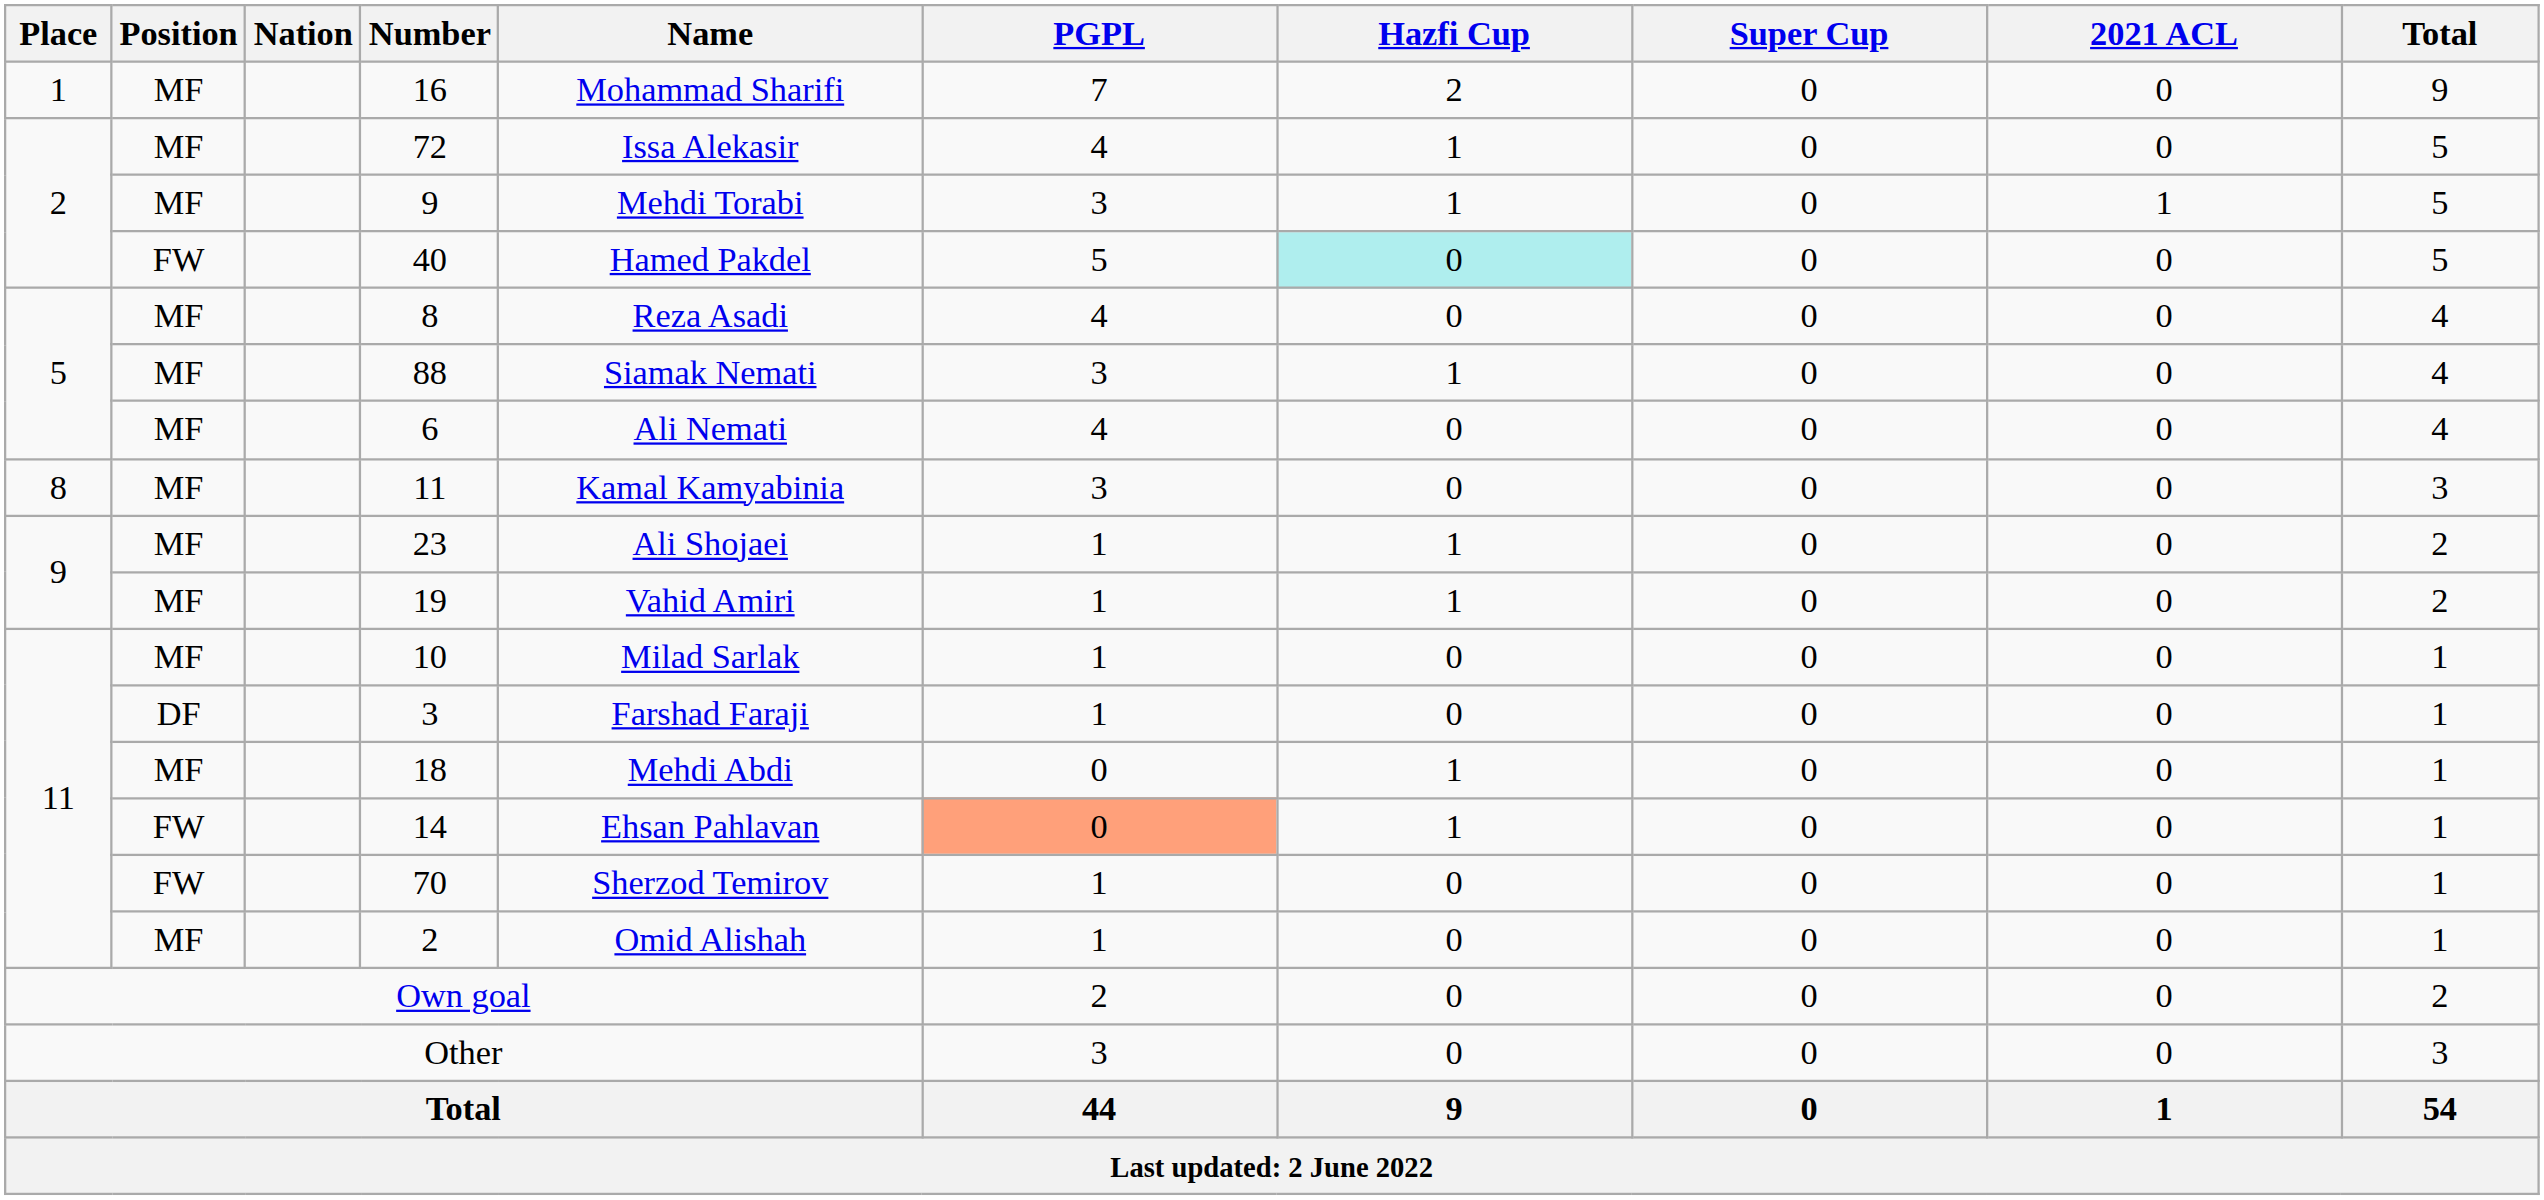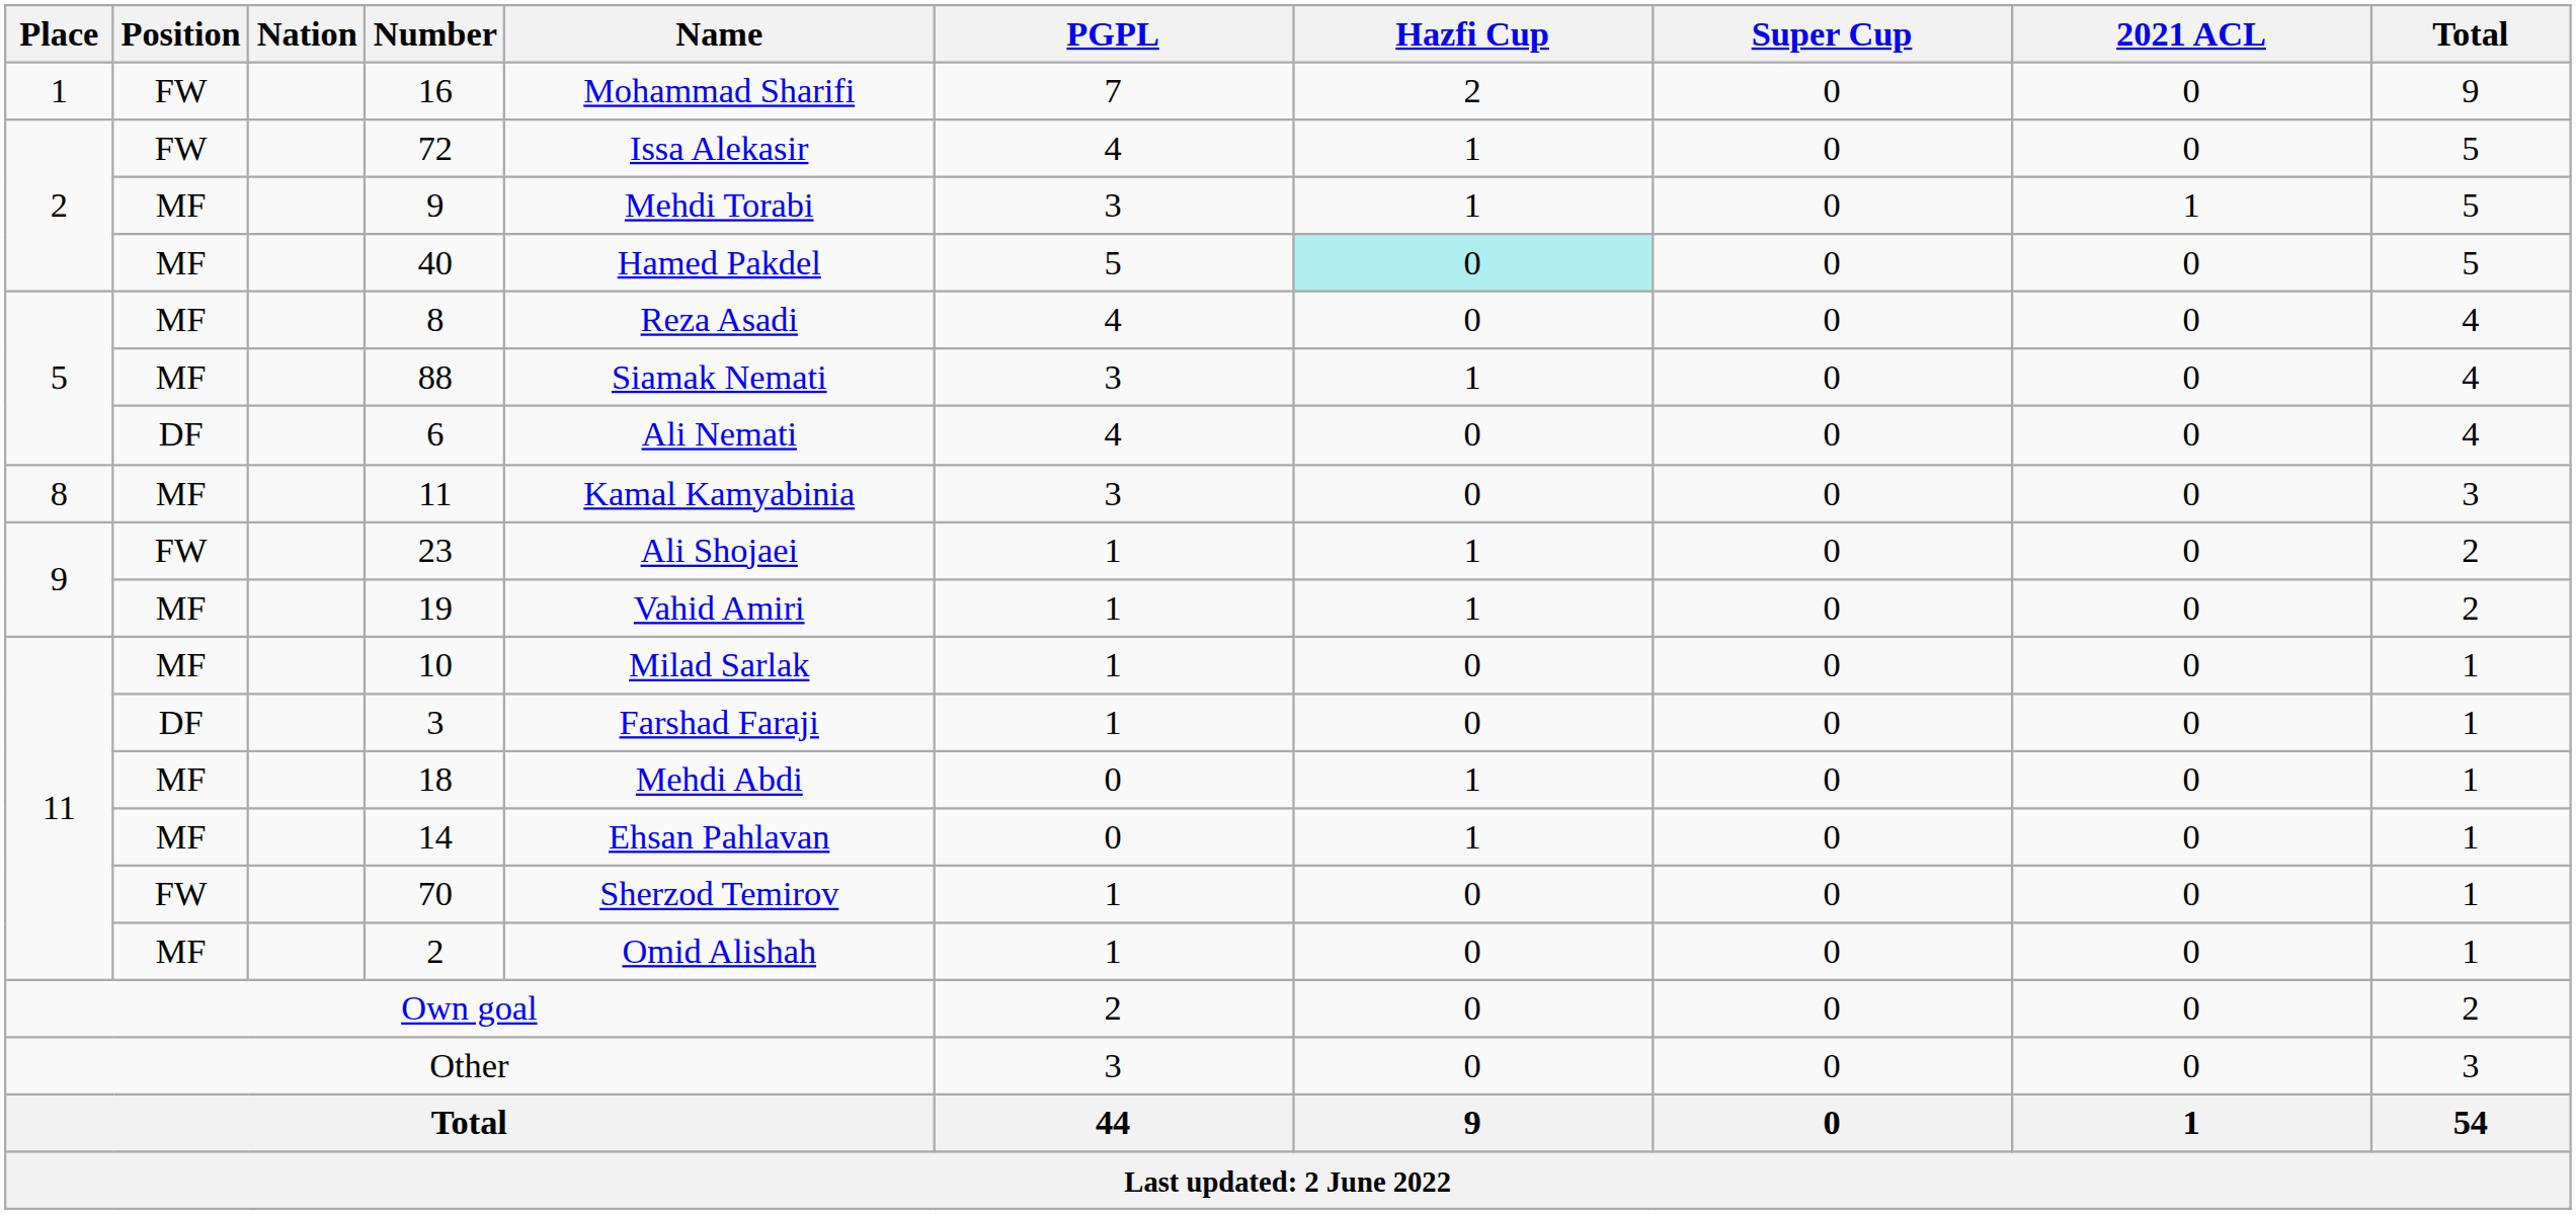 <table class="wikitable" style="font-size: 95%; text-align: center;">
 <tr>
 <th width=40>Place</th>
 <th width=40>Position</th>
 <th width=40>Nation</th>
 <th width=40>Number</th>
 <th width=180>Name</th>
 <th width=150><a href='#'>PGPL</a></th>
 <th width=150><a href='#'>Hazfi Cup</a></th>
 <th width=150><a href='#'>Super Cup</a></th>
 <th width=150><a href='#'>2021 ACL</a></th>
 <th width=80>Total</th>
 </tr>
 <tr>
 <td>1</td>
-<td>MF</td>
+<td>FW</td>
 <td></td>
 <td>16</td>
 <td><a href='#'>Mohammad Sharifi</a></td>
 <td>7</td>
 <td>2</td>
 <td>0</td>
 <td>0</td>
 <td>9</td>
 </tr>
 <tr>
 <td rowspan="3">2</td>
-<td>MF</td>
+<td>FW</td>
 <td></td>
 <td>72</td>
 <td><a href='#'>Issa Alekasir</a></td>
 <td>4</td>
 <td>1</td>
 <td>0</td>
 <td>0</td>
 <td>5</td>
 </tr>
 <tr>
 <td>MF</td>
 <td></td>
 <td>9</td>
 <td><a href='#'>Mehdi Torabi</a></td>
 <td>3</td>
 <td>1</td>
 <td>0</td>
 <td>1</td>
 <td>5</td>
 </tr>
 <tr>
-<td>FW</td>
+<td>MF</td>
 <td></td>
 <td>40</td>
 <td><a href='#'>Hamed Pakdel</a></td>
 <td>5</td>
 <td style="background: paleturquoise;">0</td>
 <td>0</td>
 <td>0</td>
 <td>5</td>
 </tr>
 <tr>
 <td rowspan="3">5</td>
 <td>MF</td>
 <td></td>
 <td>8</td>
 <td><a href='#'>Reza Asadi</a></td>
 <td>4</td>
 <td>0</td>
 <td>0</td>
 <td>0</td>
 <td>4</td>
 </tr>
 <tr>
 <td>MF</td>
 <td></td>
 <td>88</td>
 <td><a href='#'>Siamak Nemati</a></td>
 <td>3</td>
 <td>1</td>
 <td>0</td>
 <td>0</td>
 <td>4</td>
 </tr>
 <tr>
-<td>MF</td>
+<td>DF</td>
 <td></td>
 <td>6</td>
 <td><a href='#'>Ali Nemati</a></td>
 <td>4</td>
 <td>0</td>
 <td>0</td>
 <td>0</td>
 <td>4</td>
 </tr>
 <tr>
 <td>8</td>
 <td>MF</td>
 <td></td>
 <td>11</td>
 <td><a href='#'>Kamal Kamyabinia</a></td>
 <td>3</td>
 <td>0</td>
 <td>0</td>
 <td>0</td>
 <td>3</td>
 </tr>
 <tr>
 <td rowspan="2">9</td>
-<td>MF</td>
+<td>FW</td>
 <td></td>
 <td>23</td>
 <td><a href='#'>Ali Shojaei</a></td>
 <td>1</td>
 <td>1</td>
 <td>0</td>
 <td>0</td>
 <td>2</td>
 </tr>
 <tr>
 <td>MF</td>
 <td></td>
 <td>19</td>
 <td><a href='#'>Vahid Amiri</a></td>
 <td>1</td>
 <td>1</td>
 <td>0</td>
 <td>0</td>
 <td>2</td>
 </tr>
 <tr>
 <td rowspan="6">11</td>
 <td>MF</td>
 <td></td>
 <td>10</td>
 <td><a href='#'>Milad Sarlak</a></td>
 <td>1</td>
 <td>0</td>
 <td>0</td>
 <td>0</td>
 <td>1</td>
 </tr>
 <tr>
 <td>DF</td>
 <td></td>
 <td>3</td>
 <td><a href='#'>Farshad Faraji</a></td>
 <td>1</td>
 <td>0</td>
 <td>0</td>
 <td>0</td>
 <td>1</td>
 </tr>
 <tr>
 <td>MF</td>
 <td></td>
 <td>18</td>
 <td><a href='#'>Mehdi Abdi</a></td>
 <td>0</td>
 <td>1</td>
 <td>0</td>
 <td>0</td>
 <td>1</td>
 </tr>
 <tr>
-<td>FW</td>
+<td>MF</td>
 <td></td>
 <td>14</td>
 <td><a href='#'>Ehsan Pahlavan</a></td>
-<td style="background: lightsalmon;">0</td>
+<td>0</td>
 <td>1</td>
 <td>0</td>
 <td>0</td>
 <td>1</td>
 </tr>
 <tr>
 <td>FW</td>
 <td></td>
 <td>70</td>
 <td><a href='#'>Sherzod Temirov</a></td>
 <td>1</td>
 <td>0</td>
 <td>0</td>
 <td>0</td>
 <td>1</td>
 </tr>
 <tr>
 <td>MF</td>
 <td></td>
 <td>2</td>
 <td><a href='#'>Omid Alishah</a></td>
 <td>1</td>
 <td>0</td>
 <td>0</td>
 <td>0</td>
 <td>1</td>
 </tr>
 <tr>
 <td colspan=5><a href='#'>Own goal</a></td>
 <td>2</td>
 <td>0</td>
 <td>0</td>
 <td>0</td>
 <td>2</td>
 </tr>
 <tr>
 <td colspan=5>Other</td>
 <td>3</td>
 <td>0</td>
 <td>0</td>
 <td>0</td>
 <td>3</td>
 </tr>
 <tr>
 <th colspan="5">Total</th>
 <th>44</th>
 <th>9</th>
 <th>0</th>
 <th>1</th>
 <th><strong>54</strong></th>
 </tr>
 <tr style="text-align:left; background:#dcdcdc;">
 <th colspan="22"><small>Last updated: 2 June 2022</small></th>
 </tr>
 </table>
